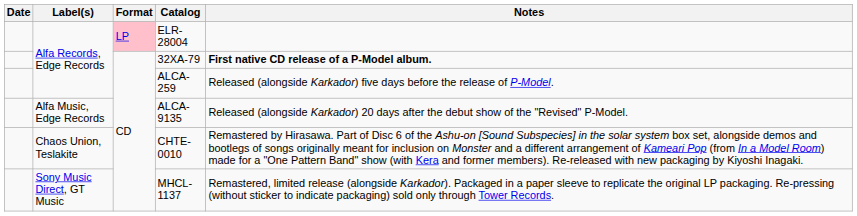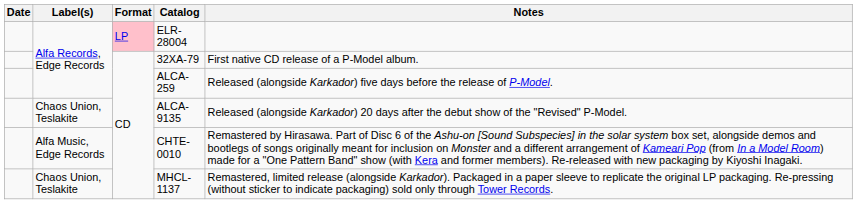 <table class="wikitable">
 <tr>
 <th>Date</th>
 <th>Label(s)</th>
 <th>Format</th>
 <th>Catalog</th>
 <th>Notes</th>
 </tr>
 <tr>
 <td></td>
 <td rowspan=3><a href='#'>Alfa Records</a>, Edge Records</td>
 <td style="background: pink;"><a href='#'>LP</a></td>
 <td>ELR-28004</td>
 <td></td>
 </tr>
 <tr>
 <td></td>
 <td rowspan=5>CD</td>
 <td>32XA-79</td>
-<td><strong>First native CD release of a P-Model album.</strong></td>
+<td>First native CD release of a P-Model album.</td>
 </tr>
 <tr>
 <td></td>
 <td>ALCA-259</td>
 <td>Released (alongside <em>Karkador</em>) five days before the release of <em><a href='#'>P-Model</a></em>.</td>
 </tr>
 <tr>
 <td></td>
-<td>Alfa Music, Edge Records</td>
+<td>Chaos Union, Teslakite</td>
 <td>ALCA-9135</td>
 <td>Released (alongside <em>Karkador</em>) 20 days after the debut show of the "Revised" P-Model.</td>
 </tr>
 <tr>
 <td><br></td>
-<td>Chaos Union, Teslakite</td>
+<td>Alfa Music, Edge Records</td>
 <td>CHTE-0010</td>
 <td>Remastered by Hirasawa. Part of Disc 6 of the <em>Ashu-on [Sound Subspecies] in the solar system</em> box set, alongside demos and bootlegs of songs originally meant for inclusion on <em>Monster</em> and a different arrangement of <em><a href='#'>Kameari Pop</a></em> (from <em><a href='#'>In a Model Room</a></em>) made for a "One Pattern Band" show (with <a href='#'>Kera</a> and former members). Re-released with new packaging by Kiyoshi Inagaki.</td>
 </tr>
 <tr>
 <td><br></td>
-<td><a href='#'>Sony Music Direct</a>, GT Music</td>
+<td>Chaos Union, Teslakite</td>
 <td>MHCL-1137</td>
 <td>Remastered, limited release (alongside <em>Karkador</em>). Packaged in a paper sleeve to replicate the original LP packaging. Re-pressing (without sticker to indicate packaging) sold only through <a href='#'>Tower Records</a>.</td>
 </tr>
 </table>
